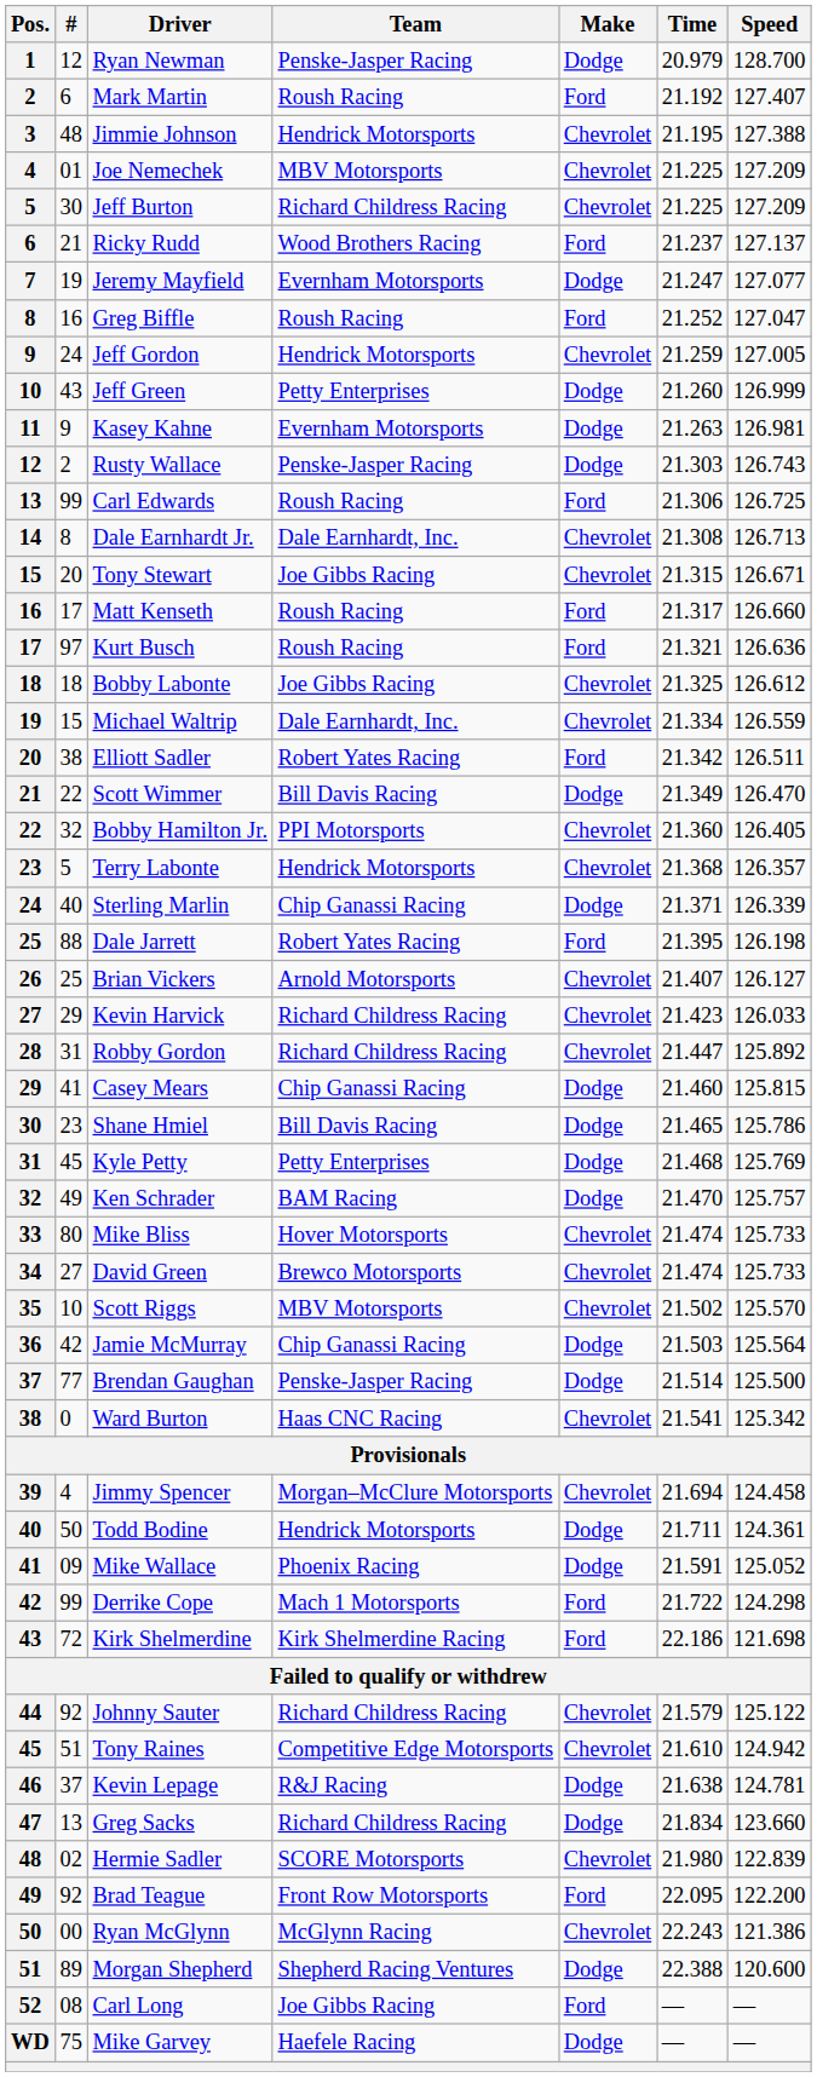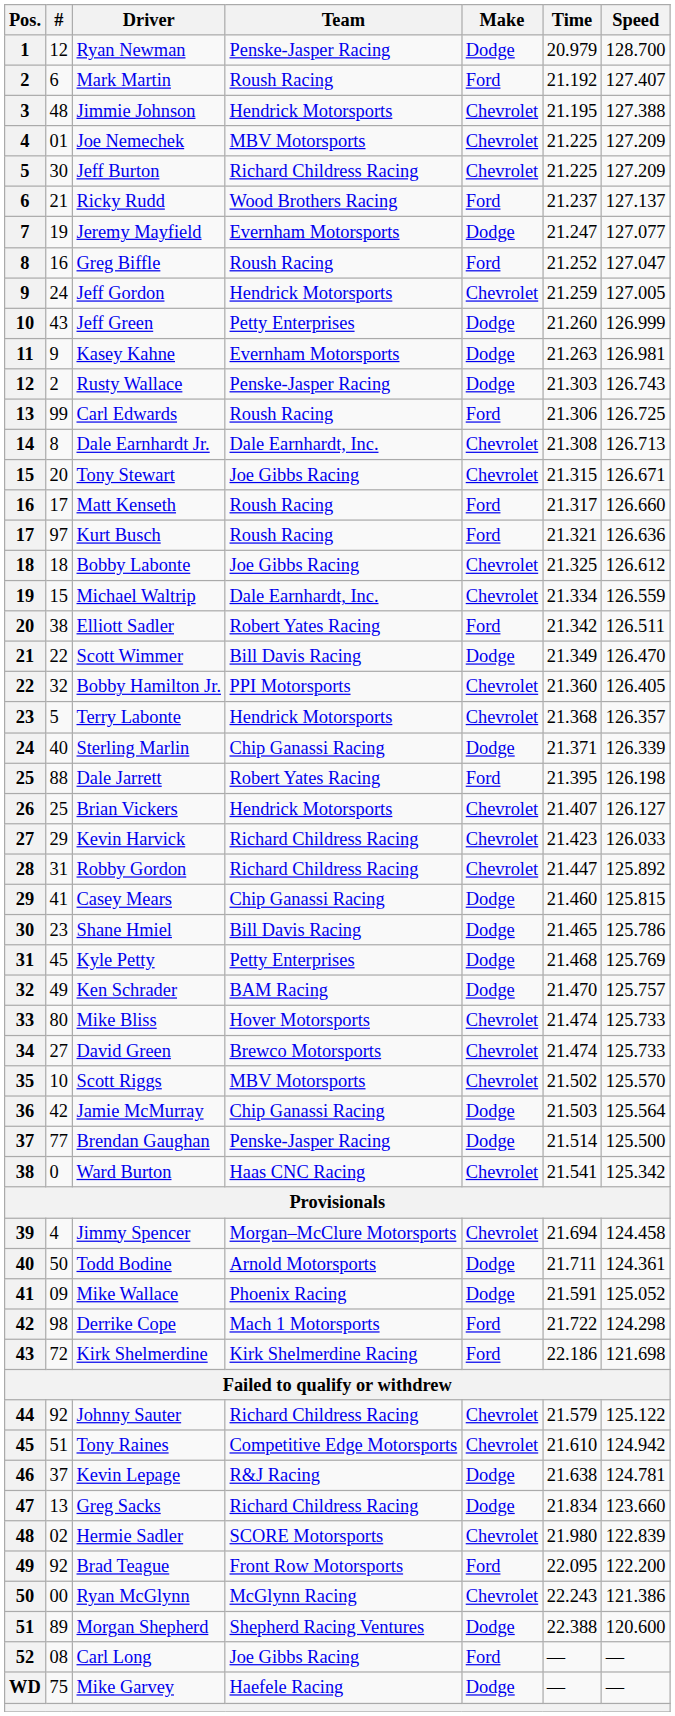 <table class="wikitable" style="font-size:95%">
 <tr>
 <th>Pos.</th>
 <th>#</th>
 <th>Driver</th>
 <th>Team</th>
 <th>Make</th>
 <th>Time</th>
 <th>Speed</th>
 </tr>
 <tr>
 <th>1</th>
 <td>12</td>
 <td><a href='#'>Ryan Newman</a></td>
 <td><a href='#'>Penske-Jasper Racing</a></td>
 <td><a href='#'>Dodge</a></td>
 <td>20.979</td>
 <td>128.700</td>
 </tr>
 <tr>
 <th>2</th>
 <td>6</td>
 <td><a href='#'>Mark Martin</a></td>
 <td><a href='#'>Roush Racing</a></td>
 <td><a href='#'>Ford</a></td>
 <td>21.192</td>
 <td>127.407</td>
 </tr>
 <tr>
 <th>3</th>
 <td>48</td>
 <td><a href='#'>Jimmie Johnson</a></td>
 <td><a href='#'>Hendrick Motorsports</a></td>
 <td><a href='#'>Chevrolet</a></td>
 <td>21.195</td>
 <td>127.388</td>
 </tr>
 <tr>
 <th>4</th>
 <td>01</td>
 <td><a href='#'>Joe Nemechek</a></td>
 <td><a href='#'>MBV Motorsports</a></td>
 <td><a href='#'>Chevrolet</a></td>
 <td>21.225</td>
 <td>127.209</td>
 </tr>
 <tr>
 <th>5</th>
 <td>30</td>
 <td><a href='#'>Jeff Burton</a></td>
 <td><a href='#'>Richard Childress Racing</a></td>
 <td><a href='#'>Chevrolet</a></td>
 <td>21.225</td>
 <td>127.209</td>
 </tr>
 <tr>
 <th>6</th>
 <td>21</td>
 <td><a href='#'>Ricky Rudd</a></td>
 <td><a href='#'>Wood Brothers Racing</a></td>
 <td><a href='#'>Ford</a></td>
 <td>21.237</td>
 <td>127.137</td>
 </tr>
 <tr>
 <th>7</th>
 <td>19</td>
 <td><a href='#'>Jeremy Mayfield</a></td>
 <td><a href='#'>Evernham Motorsports</a></td>
 <td><a href='#'>Dodge</a></td>
 <td>21.247</td>
 <td>127.077</td>
 </tr>
 <tr>
 <th>8</th>
 <td>16</td>
 <td><a href='#'>Greg Biffle</a></td>
 <td><a href='#'>Roush Racing</a></td>
 <td><a href='#'>Ford</a></td>
 <td>21.252</td>
 <td>127.047</td>
 </tr>
 <tr>
 <th>9</th>
 <td>24</td>
 <td><a href='#'>Jeff Gordon</a></td>
 <td><a href='#'>Hendrick Motorsports</a></td>
 <td><a href='#'>Chevrolet</a></td>
 <td>21.259</td>
 <td>127.005</td>
 </tr>
 <tr>
 <th>10</th>
 <td>43</td>
 <td><a href='#'>Jeff Green</a></td>
 <td><a href='#'>Petty Enterprises</a></td>
 <td><a href='#'>Dodge</a></td>
 <td>21.260</td>
 <td>126.999</td>
 </tr>
 <tr>
 <th>11</th>
 <td>9</td>
 <td><a href='#'>Kasey Kahne</a></td>
 <td><a href='#'>Evernham Motorsports</a></td>
 <td><a href='#'>Dodge</a></td>
 <td>21.263</td>
 <td>126.981</td>
 </tr>
 <tr>
 <th>12</th>
 <td>2</td>
 <td><a href='#'>Rusty Wallace</a></td>
 <td><a href='#'>Penske-Jasper Racing</a></td>
 <td><a href='#'>Dodge</a></td>
 <td>21.303</td>
 <td>126.743</td>
 </tr>
 <tr>
 <th>13</th>
 <td>99</td>
 <td><a href='#'>Carl Edwards</a></td>
 <td><a href='#'>Roush Racing</a></td>
 <td><a href='#'>Ford</a></td>
 <td>21.306</td>
 <td>126.725</td>
 </tr>
 <tr>
 <th>14</th>
 <td>8</td>
 <td><a href='#'>Dale Earnhardt Jr.</a></td>
 <td><a href='#'>Dale Earnhardt, Inc.</a></td>
 <td><a href='#'>Chevrolet</a></td>
 <td>21.308</td>
 <td>126.713</td>
 </tr>
 <tr>
 <th>15</th>
 <td>20</td>
 <td><a href='#'>Tony Stewart</a></td>
 <td><a href='#'>Joe Gibbs Racing</a></td>
 <td><a href='#'>Chevrolet</a></td>
 <td>21.315</td>
 <td>126.671</td>
 </tr>
 <tr>
 <th>16</th>
 <td>17</td>
 <td><a href='#'>Matt Kenseth</a></td>
 <td><a href='#'>Roush Racing</a></td>
 <td><a href='#'>Ford</a></td>
 <td>21.317</td>
 <td>126.660</td>
 </tr>
 <tr>
 <th>17</th>
 <td>97</td>
 <td><a href='#'>Kurt Busch</a></td>
 <td><a href='#'>Roush Racing</a></td>
 <td><a href='#'>Ford</a></td>
 <td>21.321</td>
 <td>126.636</td>
 </tr>
 <tr>
 <th>18</th>
 <td>18</td>
 <td><a href='#'>Bobby Labonte</a></td>
 <td><a href='#'>Joe Gibbs Racing</a></td>
 <td><a href='#'>Chevrolet</a></td>
 <td>21.325</td>
 <td>126.612</td>
 </tr>
 <tr>
 <th>19</th>
 <td>15</td>
 <td><a href='#'>Michael Waltrip</a></td>
 <td><a href='#'>Dale Earnhardt, Inc.</a></td>
 <td><a href='#'>Chevrolet</a></td>
 <td>21.334</td>
 <td>126.559</td>
 </tr>
 <tr>
 <th>20</th>
 <td>38</td>
 <td><a href='#'>Elliott Sadler</a></td>
 <td><a href='#'>Robert Yates Racing</a></td>
 <td><a href='#'>Ford</a></td>
 <td>21.342</td>
 <td>126.511</td>
 </tr>
 <tr>
 <th>21</th>
 <td>22</td>
 <td><a href='#'>Scott Wimmer</a></td>
 <td><a href='#'>Bill Davis Racing</a></td>
 <td><a href='#'>Dodge</a></td>
 <td>21.349</td>
 <td>126.470</td>
 </tr>
 <tr>
 <th>22</th>
 <td>32</td>
 <td><a href='#'>Bobby Hamilton Jr.</a></td>
 <td><a href='#'>PPI Motorsports</a></td>
 <td><a href='#'>Chevrolet</a></td>
 <td>21.360</td>
 <td>126.405</td>
 </tr>
 <tr>
 <th>23</th>
 <td>5</td>
 <td><a href='#'>Terry Labonte</a></td>
 <td><a href='#'>Hendrick Motorsports</a></td>
 <td><a href='#'>Chevrolet</a></td>
 <td>21.368</td>
 <td>126.357</td>
 </tr>
 <tr>
 <th>24</th>
 <td>40</td>
 <td><a href='#'>Sterling Marlin</a></td>
 <td><a href='#'>Chip Ganassi Racing</a></td>
 <td><a href='#'>Dodge</a></td>
 <td>21.371</td>
 <td>126.339</td>
 </tr>
 <tr>
 <th>25</th>
 <td>88</td>
 <td><a href='#'>Dale Jarrett</a></td>
 <td><a href='#'>Robert Yates Racing</a></td>
 <td><a href='#'>Ford</a></td>
 <td>21.395</td>
 <td>126.198</td>
 </tr>
 <tr>
 <th>26</th>
 <td>25</td>
 <td><a href='#'>Brian Vickers</a></td>
-<td><a href='#'>Arnold Motorsports</a></td>
+<td><a href='#'>Hendrick Motorsports</a></td>
 <td><a href='#'>Chevrolet</a></td>
 <td>21.407</td>
 <td>126.127</td>
 </tr>
 <tr>
 <th>27</th>
 <td>29</td>
 <td><a href='#'>Kevin Harvick</a></td>
 <td><a href='#'>Richard Childress Racing</a></td>
 <td><a href='#'>Chevrolet</a></td>
 <td>21.423</td>
 <td>126.033</td>
 </tr>
 <tr>
 <th>28</th>
 <td>31</td>
 <td><a href='#'>Robby Gordon</a></td>
 <td><a href='#'>Richard Childress Racing</a></td>
 <td><a href='#'>Chevrolet</a></td>
 <td>21.447</td>
 <td>125.892</td>
 </tr>
 <tr>
 <th>29</th>
 <td>41</td>
 <td><a href='#'>Casey Mears</a></td>
 <td><a href='#'>Chip Ganassi Racing</a></td>
 <td><a href='#'>Dodge</a></td>
 <td>21.460</td>
 <td>125.815</td>
 </tr>
 <tr>
 <th>30</th>
 <td>23</td>
 <td><a href='#'>Shane Hmiel</a></td>
 <td><a href='#'>Bill Davis Racing</a></td>
 <td><a href='#'>Dodge</a></td>
 <td>21.465</td>
 <td>125.786</td>
 </tr>
 <tr>
 <th>31</th>
 <td>45</td>
 <td><a href='#'>Kyle Petty</a></td>
 <td><a href='#'>Petty Enterprises</a></td>
 <td><a href='#'>Dodge</a></td>
 <td>21.468</td>
 <td>125.769</td>
 </tr>
 <tr>
 <th>32</th>
 <td>49</td>
 <td><a href='#'>Ken Schrader</a></td>
 <td><a href='#'>BAM Racing</a></td>
 <td><a href='#'>Dodge</a></td>
 <td>21.470</td>
 <td>125.757</td>
 </tr>
 <tr>
 <th>33</th>
 <td>80</td>
 <td><a href='#'>Mike Bliss</a></td>
 <td><a href='#'>Hover Motorsports</a></td>
 <td><a href='#'>Chevrolet</a></td>
 <td>21.474</td>
 <td>125.733</td>
 </tr>
 <tr>
 <th>34</th>
 <td>27</td>
 <td><a href='#'>David Green</a></td>
 <td><a href='#'>Brewco Motorsports</a></td>
 <td><a href='#'>Chevrolet</a></td>
 <td>21.474</td>
 <td>125.733</td>
 </tr>
 <tr>
 <th>35</th>
 <td>10</td>
 <td><a href='#'>Scott Riggs</a></td>
 <td><a href='#'>MBV Motorsports</a></td>
 <td><a href='#'>Chevrolet</a></td>
 <td>21.502</td>
 <td>125.570</td>
 </tr>
 <tr>
 <th>36</th>
 <td>42</td>
 <td><a href='#'>Jamie McMurray</a></td>
 <td><a href='#'>Chip Ganassi Racing</a></td>
 <td><a href='#'>Dodge</a></td>
 <td>21.503</td>
 <td>125.564</td>
 </tr>
 <tr>
 <th>37</th>
 <td>77</td>
 <td><a href='#'>Brendan Gaughan</a></td>
 <td><a href='#'>Penske-Jasper Racing</a></td>
 <td><a href='#'>Dodge</a></td>
 <td>21.514</td>
 <td>125.500</td>
 </tr>
 <tr>
 <th>38</th>
 <td>0</td>
 <td><a href='#'>Ward Burton</a></td>
 <td><a href='#'>Haas CNC Racing</a></td>
 <td><a href='#'>Chevrolet</a></td>
 <td>21.541</td>
 <td>125.342</td>
 </tr>
 <tr>
 <th colspan="7">Provisionals</th>
 </tr>
 <tr>
 <th>39</th>
 <td>4</td>
 <td><a href='#'>Jimmy Spencer</a></td>
 <td><a href='#'>Morgan–McClure Motorsports</a></td>
 <td><a href='#'>Chevrolet</a></td>
 <td>21.694</td>
 <td>124.458</td>
 </tr>
 <tr>
 <th>40</th>
 <td>50</td>
 <td><a href='#'>Todd Bodine</a></td>
-<td><a href='#'>Hendrick Motorsports</a></td>
+<td><a href='#'>Arnold Motorsports</a></td>
 <td><a href='#'>Dodge</a></td>
 <td>21.711</td>
 <td>124.361</td>
 </tr>
 <tr>
 <th>41</th>
 <td>09</td>
 <td><a href='#'>Mike Wallace</a></td>
 <td><a href='#'>Phoenix Racing</a></td>
 <td><a href='#'>Dodge</a></td>
 <td>21.591</td>
 <td>125.052</td>
 </tr>
 <tr>
 <th>42</th>
-<td>99</td>
+<td>98</td>
 <td><a href='#'>Derrike Cope</a></td>
 <td><a href='#'>Mach 1 Motorsports</a></td>
 <td><a href='#'>Ford</a></td>
 <td>21.722</td>
 <td>124.298</td>
 </tr>
 <tr>
 <th>43</th>
 <td>72</td>
 <td><a href='#'>Kirk Shelmerdine</a></td>
 <td><a href='#'>Kirk Shelmerdine Racing</a></td>
 <td><a href='#'>Ford</a></td>
 <td>22.186</td>
 <td>121.698</td>
 </tr>
 <tr>
 <th colspan="7">Failed to qualify or withdrew</th>
 </tr>
 <tr>
 <th>44</th>
 <td>92</td>
 <td><a href='#'>Johnny Sauter</a></td>
 <td><a href='#'>Richard Childress Racing</a></td>
 <td><a href='#'>Chevrolet</a></td>
 <td>21.579</td>
 <td>125.122</td>
 </tr>
 <tr>
 <th>45</th>
 <td>51</td>
 <td><a href='#'>Tony Raines</a></td>
 <td><a href='#'>Competitive Edge Motorsports</a></td>
 <td><a href='#'>Chevrolet</a></td>
 <td>21.610</td>
 <td>124.942</td>
 </tr>
 <tr>
 <th>46</th>
 <td>37</td>
 <td><a href='#'>Kevin Lepage</a></td>
 <td><a href='#'>R&J Racing</a></td>
 <td><a href='#'>Dodge</a></td>
 <td>21.638</td>
 <td>124.781</td>
 </tr>
 <tr>
 <th>47</th>
 <td>13</td>
 <td><a href='#'>Greg Sacks</a></td>
 <td><a href='#'>Richard Childress Racing</a></td>
 <td><a href='#'>Dodge</a></td>
 <td>21.834</td>
 <td>123.660</td>
 </tr>
 <tr>
 <th>48</th>
 <td>02</td>
 <td><a href='#'>Hermie Sadler</a></td>
 <td><a href='#'>SCORE Motorsports</a></td>
 <td><a href='#'>Chevrolet</a></td>
 <td>21.980</td>
 <td>122.839</td>
 </tr>
 <tr>
 <th>49</th>
 <td>92</td>
 <td><a href='#'>Brad Teague</a></td>
 <td><a href='#'>Front Row Motorsports</a></td>
 <td><a href='#'>Ford</a></td>
 <td>22.095</td>
 <td>122.200</td>
 </tr>
 <tr>
 <th>50</th>
 <td>00</td>
 <td><a href='#'>Ryan McGlynn</a></td>
 <td><a href='#'>McGlynn Racing</a></td>
 <td><a href='#'>Chevrolet</a></td>
 <td>22.243</td>
 <td>121.386</td>
 </tr>
 <tr>
 <th>51</th>
 <td>89</td>
 <td><a href='#'>Morgan Shepherd</a></td>
 <td><a href='#'>Shepherd Racing Ventures</a></td>
 <td><a href='#'>Dodge</a></td>
 <td>22.388</td>
 <td>120.600</td>
 </tr>
 <tr>
 <th>52</th>
 <td>08</td>
 <td><a href='#'>Carl Long</a></td>
 <td><a href='#'>Joe Gibbs Racing</a></td>
 <td><a href='#'>Ford</a></td>
 <td>—</td>
 <td>—</td>
 </tr>
 <tr>
 <th>WD</th>
 <td>75</td>
 <td><a href='#'>Mike Garvey</a></td>
 <td><a href='#'>Haefele Racing</a></td>
 <td><a href='#'>Dodge</a></td>
 <td>—</td>
 <td>—</td>
 </tr>
 <tr>
 <th colspan="7"></th>
 </tr>
 </table>
